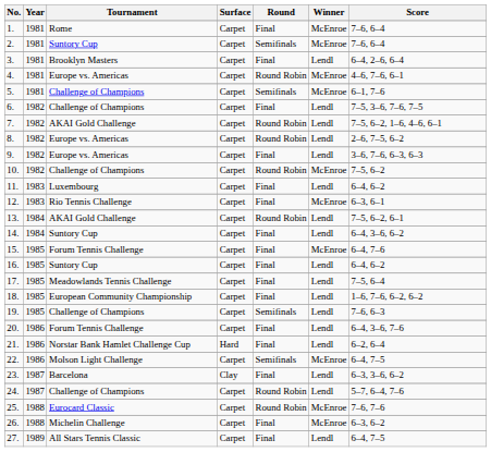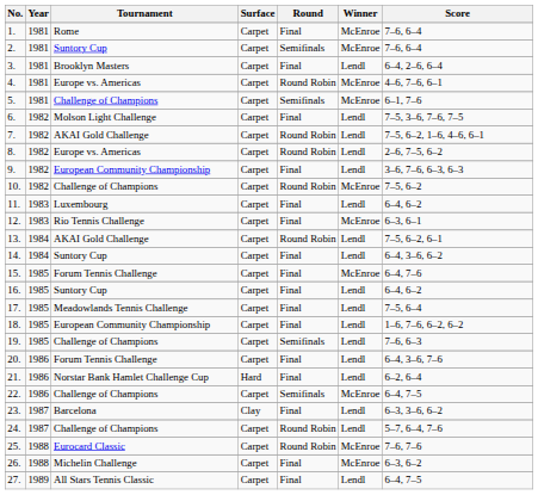 <table class="sortable wikitable" style="font-size:90%;">
 <tr>
 <th>No.</th>
 <th>Year</th>
 <th width=250>Tournament</th>
 <th>Surface</th>
 <th>Round</th>
 <th>Winner</th>
 <th width=200>Score</th>
 </tr>
 <tr>
 </tr>
 <tr bgcolor=>
 <td>1.</td>
 <td>1981</td>
 <td>Rome</td>
 <td>Carpet</td>
 <td>Final</td>
 <td>McEnroe</td>
 <td>7–6, 6–4</td>
 </tr>
 <tr>
 </tr>
 <tr bgcolor=>
 <td>2.</td>
 <td>1981</td>
 <td><a href='#'>Suntory Cup</a></td>
 <td>Carpet</td>
 <td>Semifinals</td>
 <td>McEnroe</td>
 <td>7–6, 6–4</td>
 </tr>
 <tr>
 </tr>
 <tr bgcolor=>
 <td>3.</td>
 <td>1981</td>
 <td>Brooklyn Masters</td>
 <td>Carpet</td>
 <td>Final</td>
 <td>Lendl</td>
 <td>6–4, 2–6, 6–4</td>
 </tr>
 <tr>
 </tr>
 <tr bgcolor=>
 <td>4.</td>
 <td>1981</td>
 <td>Europe vs. Americas</td>
 <td>Carpet</td>
 <td>Round Robin</td>
 <td>McEnroe</td>
 <td>4–6, 7–6, 6–1</td>
 </tr>
 <tr>
 </tr>
 <tr bgcolor=>
 <td>5.</td>
 <td>1981</td>
 <td><a href='#'>Challenge of Champions</a></td>
 <td>Carpet</td>
 <td>Semifinals</td>
 <td>McEnroe</td>
 <td>6–1, 7–6</td>
 </tr>
 <tr>
 </tr>
 <tr bgcolor=>
 <td>6.</td>
 <td>1982</td>
-<td>Challenge of Champions</td>
+<td>Molson Light Challenge</td>
 <td>Carpet</td>
 <td>Final</td>
 <td>Lendl</td>
 <td>7–5, 3–6, 7–6, 7–5</td>
 </tr>
 <tr>
 </tr>
 <tr bgcolor=>
 <td>7.</td>
 <td>1982</td>
 <td>AKAI Gold Challenge</td>
 <td>Carpet</td>
 <td>Round Robin</td>
 <td>Lendl</td>
 <td>7–5, 6–2, 1–6, 4–6, 6–1</td>
 </tr>
 <tr>
 </tr>
 <tr bgcolor=>
 <td>8.</td>
 <td>1982</td>
 <td>Europe vs. Americas</td>
 <td>Carpet</td>
 <td>Round Robin</td>
 <td>Lendl</td>
 <td>2–6, 7–5, 6–2</td>
 </tr>
 <tr>
 </tr>
 <tr bgcolor=>
 <td>9.</td>
 <td>1982</td>
-<td>Europe vs. Americas</td>
+<td><a href='#'>European Community Championship</a></td>
 <td>Carpet</td>
 <td>Final</td>
 <td>Lendl</td>
 <td>3–6, 7–6, 6–3, 6–3</td>
 </tr>
 <tr>
 </tr>
 <tr bgcolor=>
 <td>10.</td>
 <td>1982</td>
 <td>Challenge of Champions</td>
 <td>Carpet</td>
 <td>Round Robin</td>
 <td>McEnroe</td>
 <td>7–5, 6–2</td>
 </tr>
 <tr>
 </tr>
 <tr bgcolor=>
 <td>11.</td>
 <td>1983</td>
 <td>Luxembourg</td>
 <td>Carpet</td>
 <td>Final</td>
 <td>Lendl</td>
 <td>6–4, 6–2</td>
 </tr>
 <tr>
 </tr>
 <tr bgcolor=>
 <td>12.</td>
 <td>1983</td>
 <td>Rio Tennis Challenge</td>
 <td>Carpet</td>
 <td>Final</td>
 <td>McEnroe</td>
 <td>6–3, 6–1</td>
 </tr>
 <tr>
 </tr>
 <tr bgcolor=>
 <td>13.</td>
 <td>1984</td>
 <td>AKAI Gold Challenge</td>
 <td>Carpet</td>
 <td>Round Robin</td>
 <td>Lendl</td>
 <td>7–5, 6–2, 6–1</td>
 </tr>
 <tr>
 </tr>
 <tr bgcolor=>
 <td>14.</td>
 <td>1984</td>
 <td>Suntory Cup</td>
 <td>Carpet</td>
 <td>Final</td>
 <td>Lendl</td>
 <td>6–4, 3–6, 6–2</td>
 </tr>
 <tr>
 </tr>
 <tr bgcolor=>
 <td>15.</td>
 <td>1985</td>
 <td>Forum Tennis Challenge</td>
 <td>Carpet</td>
 <td>Final</td>
 <td>McEnroe</td>
 <td>6–4, 7–6</td>
 </tr>
 <tr>
 </tr>
 <tr bgcolor=>
 <td>16.</td>
 <td>1985</td>
 <td>Suntory Cup</td>
 <td>Carpet</td>
 <td>Final</td>
 <td>Lendl</td>
 <td>6–4, 6–2</td>
 </tr>
 <tr>
 </tr>
 <tr bgcolor=>
 <td>17.</td>
 <td>1985</td>
 <td>Meadowlands Tennis Challenge</td>
 <td>Carpet</td>
 <td>Final</td>
 <td>Lendl</td>
 <td>7–5, 6–4</td>
 </tr>
 <tr>
 </tr>
 <tr bgcolor=>
 <td>18.</td>
 <td>1985</td>
 <td>European Community Championship</td>
 <td>Carpet</td>
 <td>Final</td>
 <td>Lendl</td>
 <td>1–6, 7–6, 6–2, 6–2</td>
 </tr>
 <tr>
 </tr>
 <tr bgcolor=>
 <td>19.</td>
 <td>1985</td>
 <td>Challenge of Champions</td>
 <td>Carpet</td>
 <td>Semifinals</td>
 <td>Lendl</td>
 <td>7–6, 6–3</td>
 </tr>
 <tr>
 </tr>
 <tr bgcolor=>
 <td>20.</td>
 <td>1986</td>
 <td>Forum Tennis Challenge</td>
 <td>Carpet</td>
 <td>Final</td>
 <td>Lendl</td>
 <td>6–4, 3–6, 7–6</td>
 </tr>
 <tr>
 </tr>
 <tr bgcolor=>
 <td>21.</td>
 <td>1986</td>
 <td>Norstar Bank Hamlet Challenge Cup</td>
 <td>Hard</td>
 <td>Final</td>
 <td>Lendl</td>
 <td>6–2, 6–4</td>
 </tr>
 <tr>
 </tr>
 <tr bgcolor=>
 <td>22.</td>
 <td>1986</td>
-<td>Molson Light Challenge</td>
+<td>Challenge of Champions</td>
 <td>Carpet</td>
 <td>Semifinals</td>
 <td>McEnroe</td>
 <td>6–4, 7–5</td>
 </tr>
 <tr>
 </tr>
 <tr bgcolor=>
 <td>23.</td>
 <td>1987</td>
 <td>Barcelona</td>
 <td>Clay</td>
 <td>Final</td>
 <td>Lendl</td>
 <td>6–3, 3–6, 6–2</td>
 </tr>
 <tr>
 </tr>
 <tr bgcolor=>
 <td>24.</td>
 <td>1987</td>
 <td>Challenge of Champions</td>
 <td>Carpet</td>
 <td>Round Robin</td>
 <td>Lendl</td>
 <td>5–7, 6–4, 7–6</td>
 </tr>
 <tr>
 </tr>
 <tr bgcolor=>
 <td>25.</td>
 <td>1988</td>
 <td><a href='#'>Eurocard Classic</a></td>
 <td>Carpet</td>
 <td>Round Robin</td>
 <td>McEnroe</td>
 <td>7–6, 7–6</td>
 </tr>
 <tr>
 </tr>
 <tr bgcolor=>
 <td>26.</td>
 <td>1988</td>
 <td>Michelin Challenge</td>
 <td>Carpet</td>
 <td>Final</td>
 <td>McEnroe</td>
 <td>6–3, 6–2</td>
 </tr>
 <tr>
 </tr>
 <tr bgcolor=>
 <td>27.</td>
 <td>1989</td>
 <td>All Stars Tennis Classic</td>
 <td>Carpet</td>
 <td>Final</td>
 <td>Lendl</td>
 <td>6–4, 7–5</td>
 </tr>
 </table>
